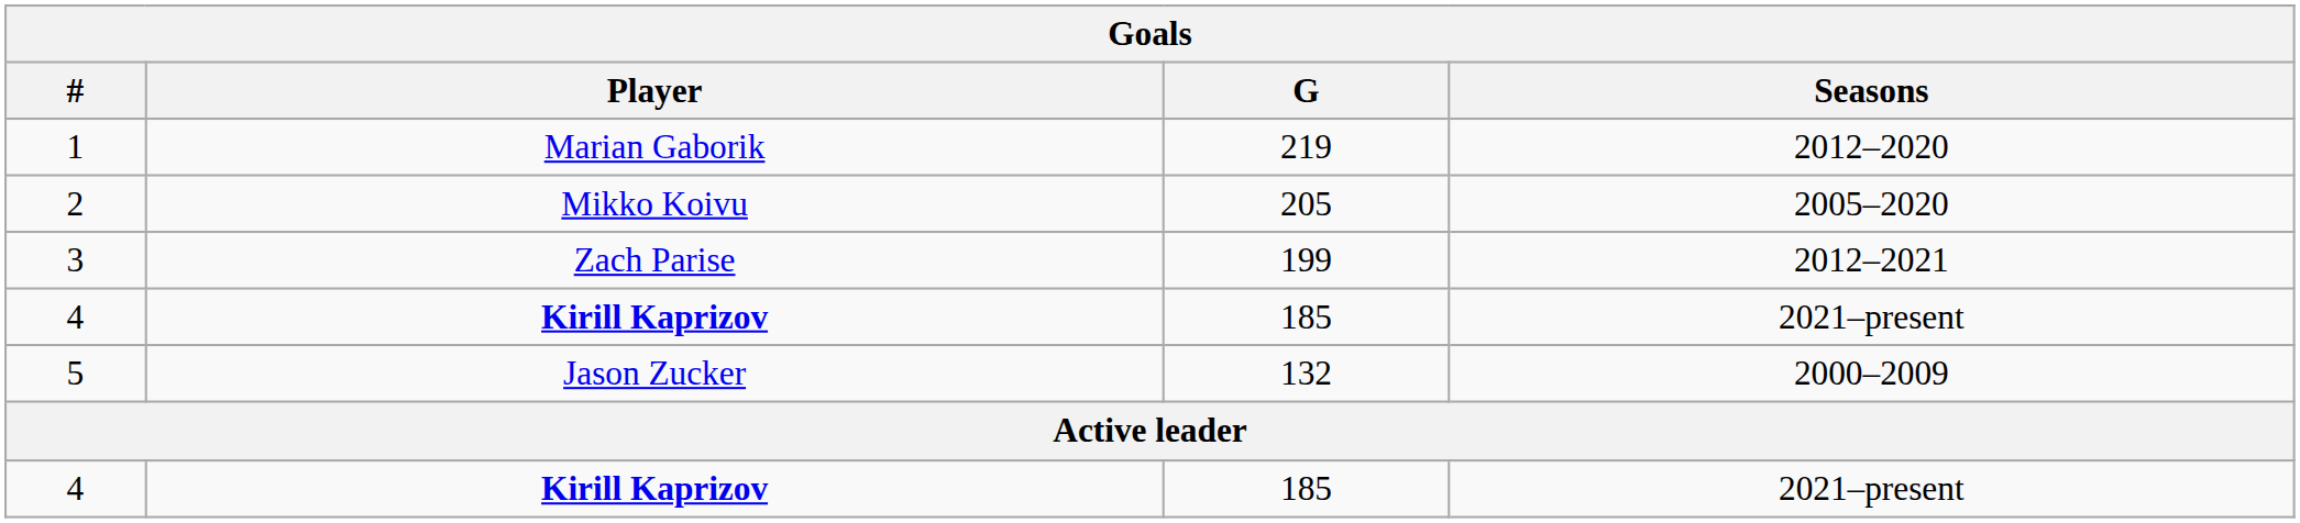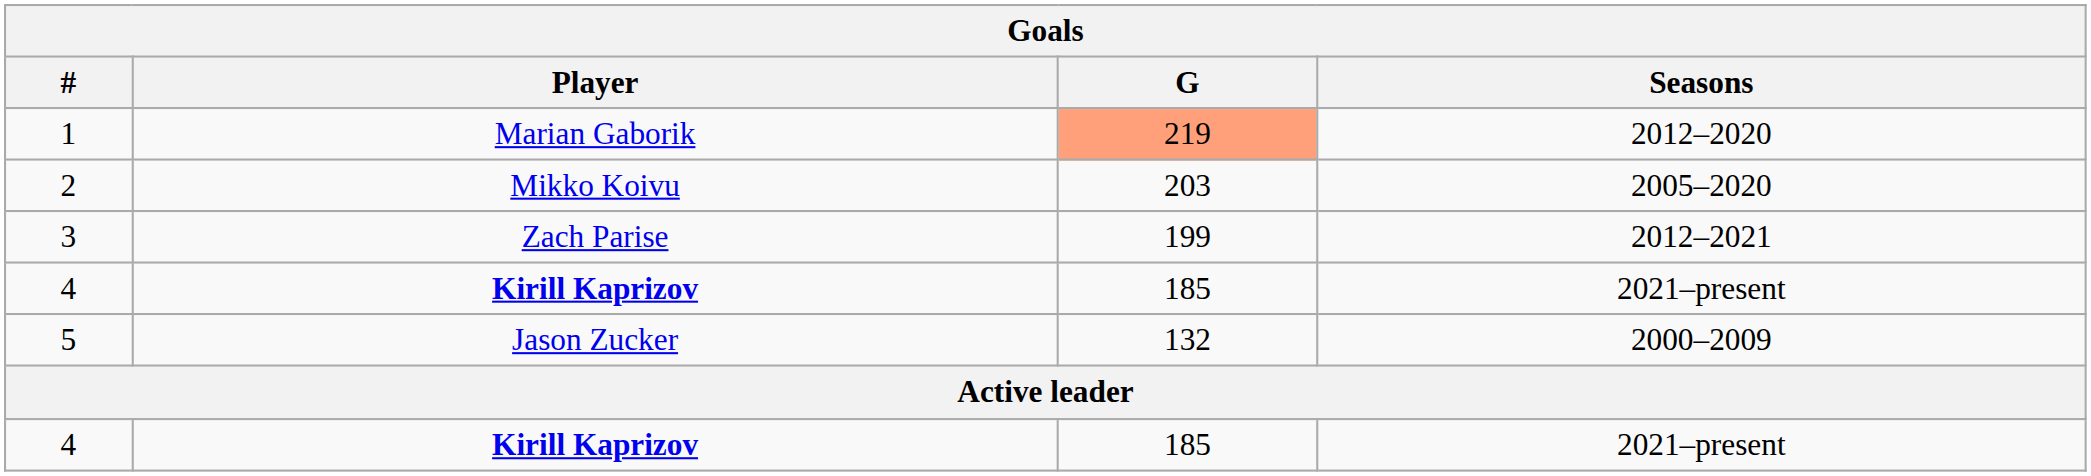 <table class="wikitable" style="text-align: center; font-size: 95%" width="80%">
 <tr>
 <th colspan="4">Goals</th>
 </tr>
 <tr>
 <th>#</th>
 <th>Player</th>
 <th>G</th>
 <th>Seasons</th>
 </tr>
 <tr>
 <td>1</td>
 <td><a href='#'>Marian Gaborik</a></td>
-<td>219</td>
+<td style="background: lightsalmon;">219</td>
 <td>2012–2020</td>
 </tr>
 <tr>
 <td>2</td>
 <td><a href='#'>Mikko Koivu</a></td>
-<td>205</td>
+<td>203</td>
 <td>2005–2020</td>
 </tr>
 <tr>
 <td>3</td>
 <td><a href='#'>Zach Parise</a></td>
 <td>199</td>
 <td>2012–2021</td>
 </tr>
 <tr>
 <td>4</td>
 <td><strong><a href='#'>Kirill Kaprizov</a></strong></td>
 <td>185</td>
 <td>2021–present</td>
 </tr>
 <tr>
 <td>5</td>
 <td><a href='#'>Jason Zucker</a></td>
 <td>132</td>
 <td>2000–2009</td>
 </tr>
 <tr>
 <th colspan="4">Active leader</th>
 </tr>
 <tr>
 <td>4</td>
 <td><strong><a href='#'>Kirill Kaprizov</a></strong></td>
 <td>185</td>
 <td>2021–present</td>
 </tr>
 </table>
